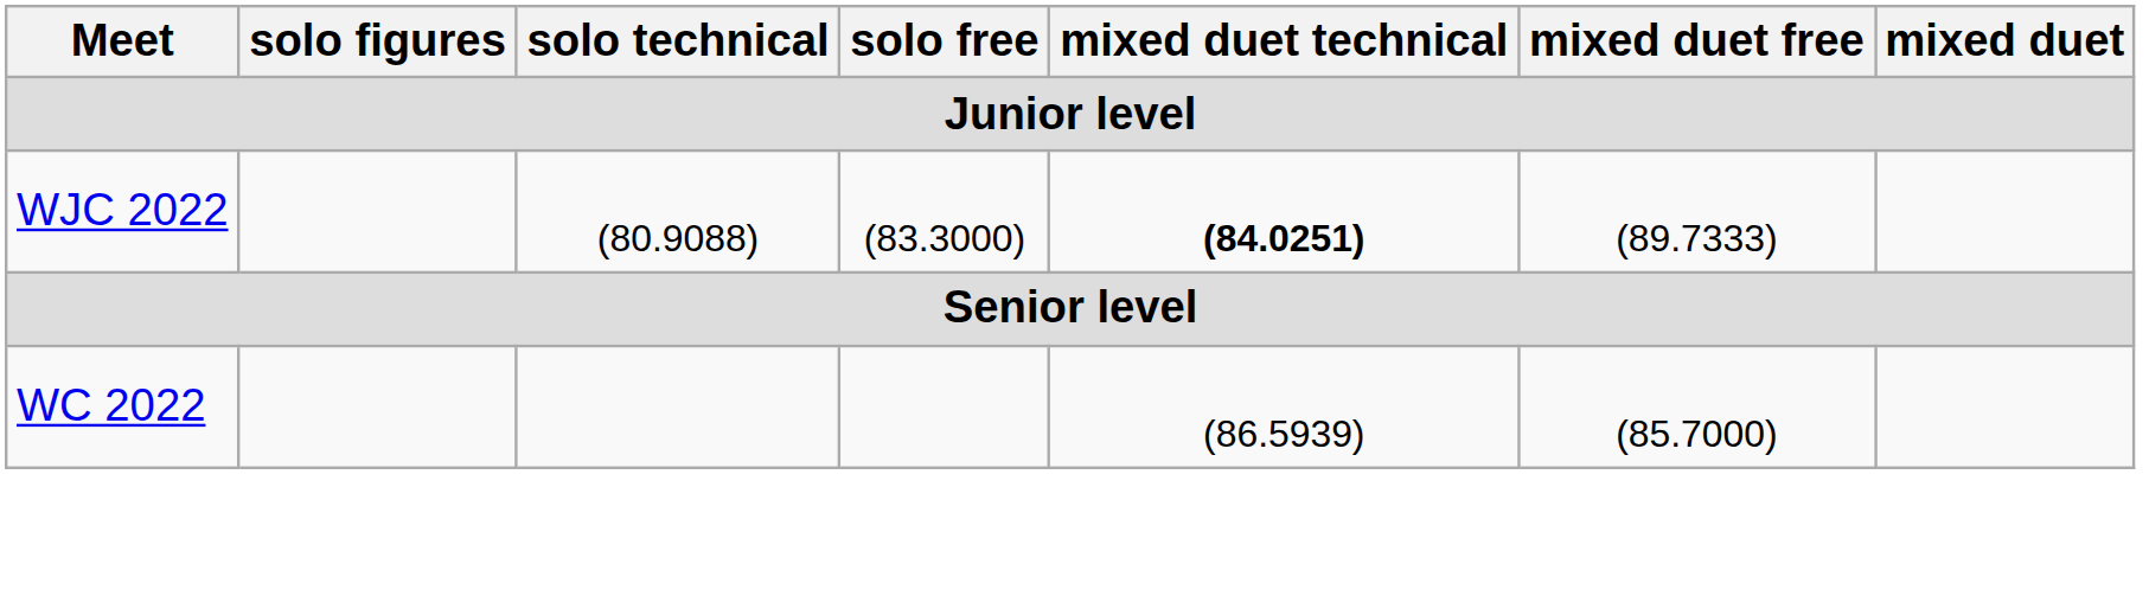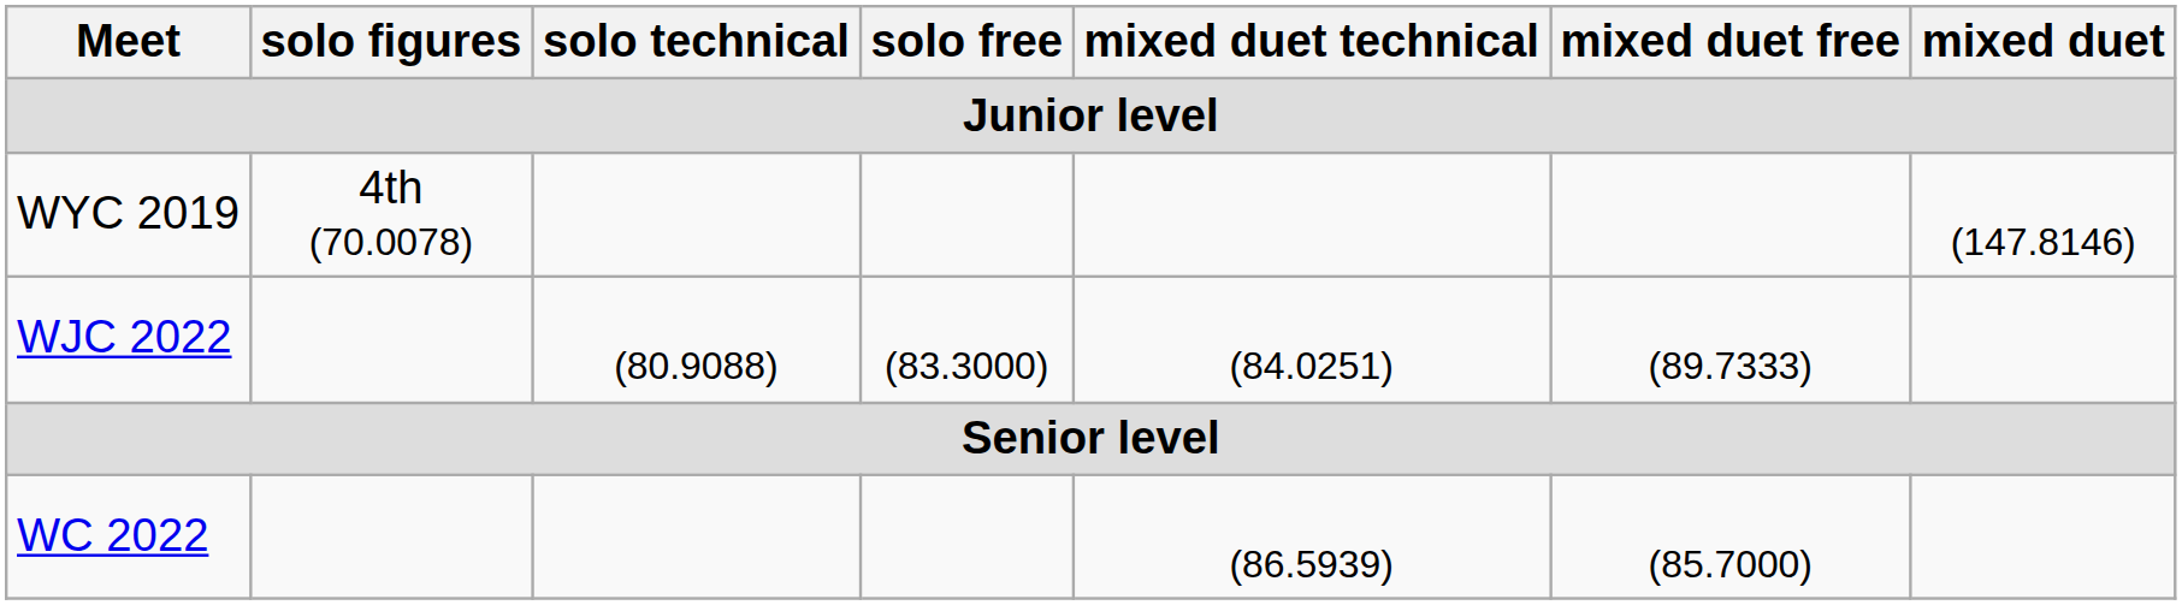 <table class="sortable wikitable">
 <tr>
 <th>Meet</th>
 <th class="unsortable">solo figures</th>
 <th class="unsortable">solo technical</th>
 <th class="unsortable">solo free</th>
 <th class="unsortable">mixed duet technical</th>
 <th class="unsortable">mixed duet free</th>
 <th class="unsortable">mixed duet</th>
 </tr>
 <tr bgcolor="#DDDDDD">
 <td colspan="7" align="center"><strong>Junior level</strong></td>
 </tr>
 <tr>
+<td>WYC 2019</td>
+<td align="center">4th<br><small>(70.0078)</small></td>
+<td></td>
+<td></td>
+<td></td>
+<td></td>
+<td align="center"><br><small>(147.8146)</small></td>
+</tr>
+<tr>
 <td><a href='#'>WJC 2022</a></td>
 <td></td>
 <td align="center"><br><small>(80.9088)</small></td>
 <td align="center"><br><small>(83.3000)</small></td>
-<td align="center"><strong><br><small>(84.0251)</small></strong></td>
+<td align="center"><br><small>(84.0251)</small></td>
 <td align="center"><br><small>(89.7333)</small></td>
 <td></td>
 </tr>
 <tr bgcolor="#DDDDDD">
 <td colspan="7" align="center"><strong>Senior level</strong></td>
 </tr>
 <tr>
 <td><a href='#'>WC 2022</a></td>
 <td></td>
 <td></td>
 <td></td>
 <td align="center"><br><small>(86.5939)</small></td>
 <td align="center"><br><small>(85.7000)</small></td>
 <td></td>
 </tr>
 </table>
